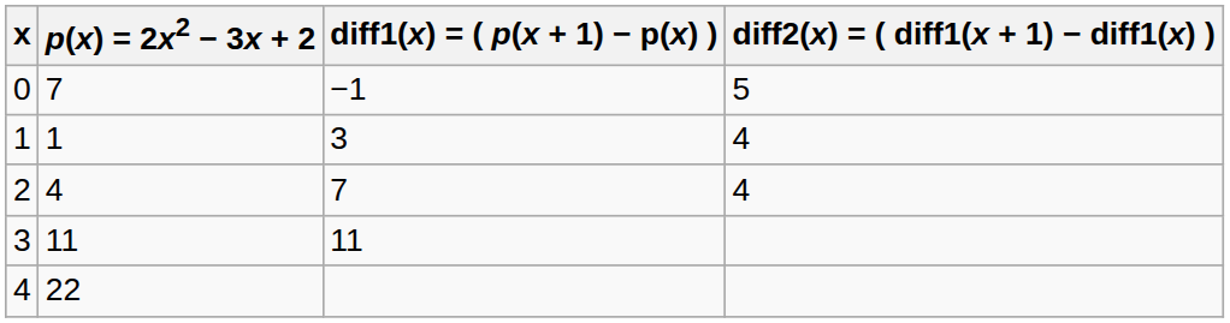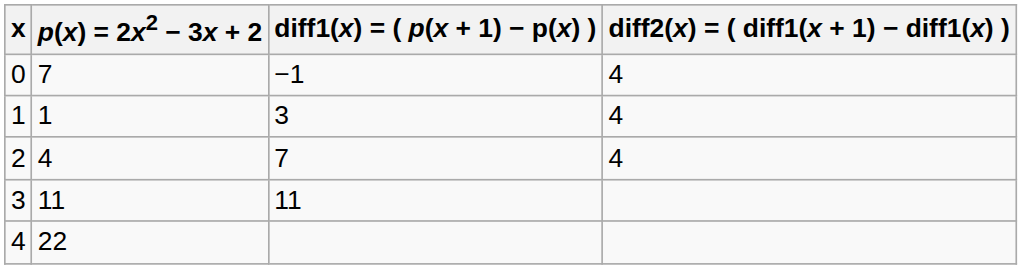 <table class="wikitable">
 <tr>
 <th>x</th>
 <th><em>p</em>(<em>x</em>) = 2<em>x</em><sup>2</sup> − 3<em>x</em> + 2</th>
 <th>diff1(<em>x</em>) = ( <em>p</em>(<em>x</em> + 1) − p(<em>x</em>) )</th>
 <th>diff2(<em>x</em>) = ( diff1(<em>x</em> + 1) − diff1(<em>x</em>) )</th>
 </tr>
 <tr>
 <td>0</td>
 <td>7</td>
 <td>−1</td>
-<td>5</td>
+<td>4</td>
 </tr>
 <tr>
 <td>1</td>
 <td>1</td>
 <td>3</td>
 <td>4</td>
 </tr>
 <tr>
 <td>2</td>
 <td>4</td>
 <td>7</td>
 <td>4</td>
 </tr>
 <tr>
 <td>3</td>
 <td>11</td>
 <td>11</td>
 <td></td>
 </tr>
 <tr>
 <td>4</td>
 <td>22</td>
 <td></td>
 <td></td>
 </tr>
 </table>
